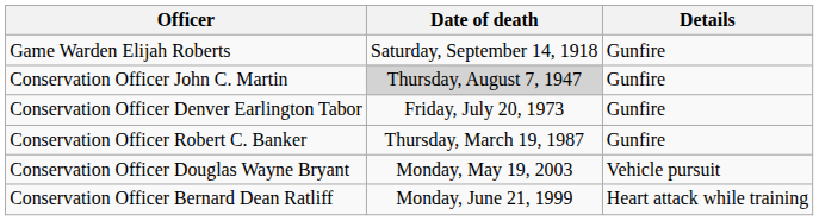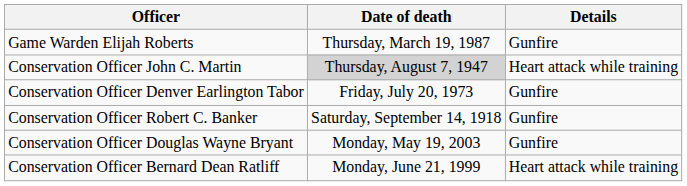 <table class="wikitable">
 <tr>
 <th>Officer</th>
 <th>Date of death</th>
 <th>Details</th>
 </tr>
 <tr>
 <td>Game Warden Elijah Roberts</td>
-<td style="text-align:center">Saturday, September 14, 1918</td>
+<td style="text-align:center">Thursday, March 19, 1987</td>
 <td>Gunfire</td>
 </tr>
 <tr>
 <td>Conservation Officer John C. Martin</td>
 <td style="background: lightgrey; text-align:center">Thursday, August 7, 1947</td>
-<td>Gunfire</td>
+<td>Heart attack while training</td>
 </tr>
 <tr>
 <td>Conservation Officer Denver Earlington Tabor</td>
 <td style="text-align:center">Friday, July 20, 1973</td>
 <td>Gunfire</td>
 </tr>
 <tr>
 <td>Conservation Officer Robert C. Banker</td>
-<td style="text-align:center">Thursday, March 19, 1987</td>
+<td style="text-align:center">Saturday, September 14, 1918</td>
 <td>Gunfire</td>
 </tr>
 <tr>
 <td>Conservation Officer Douglas Wayne Bryant</td>
 <td style="text-align:center">Monday, May 19, 2003</td>
-<td>Vehicle pursuit</td>
+<td>Gunfire</td>
 </tr>
 <tr>
 <td>Conservation Officer Bernard Dean Ratliff</td>
 <td style="text-align:center">Monday, June 21, 1999</td>
 <td>Heart attack while training</td>
 </tr>
 </table>
